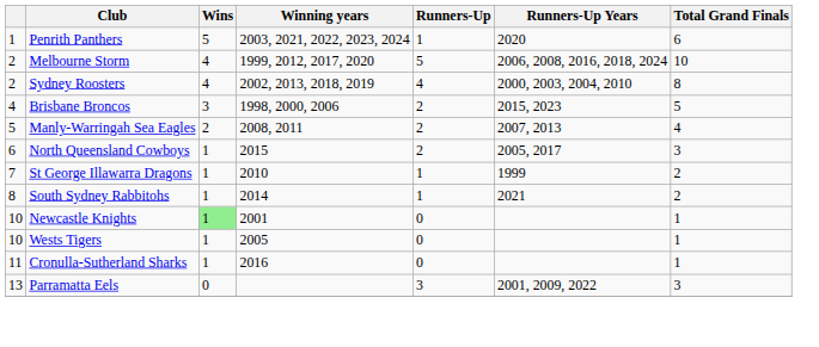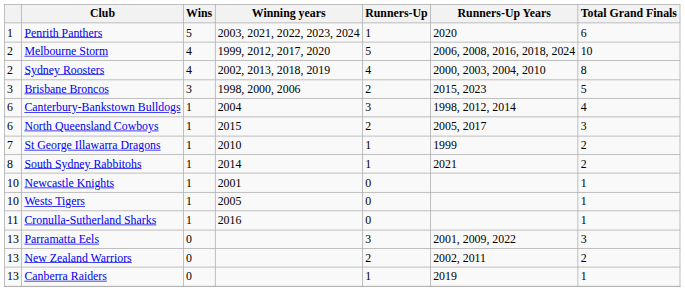 <table class="wikitable sortable">
 <tr>
 <th></th>
 <th>Club</th>
 <th>Wins</th>
 <th>Winning years</th>
 <th>Runners-Up</th>
 <th>Runners-Up Years</th>
 <th>Total Grand Finals</th>
 </tr>
 <tr>
 <td>1</td>
 <td align="left"> <a href='#'>Penrith Panthers</a></td>
 <td>5</td>
 <td>2003, 2021, 2022, 2023, 2024</td>
 <td>1</td>
 <td>2020</td>
 <td>6</td>
 </tr>
 <tr>
 <td>2</td>
 <td align=left> <a href='#'>Melbourne Storm</a></td>
 <td>4</td>
 <td>1999, 2012, 2017, 2020</td>
 <td>5</td>
 <td>2006, 2008, 2016, 2018, 2024</td>
 <td>10</td>
 </tr>
 <tr>
 <td>2</td>
 <td align=left> <a href='#'>Sydney Roosters</a></td>
 <td>4</td>
 <td>2002, 2013, 2018, 2019</td>
 <td>4</td>
 <td>2000, 2003, 2004, 2010</td>
 <td>8</td>
 </tr>
 <tr>
-<td>4</td>
+<td>3</td>
 <td align="left"> <a href='#'>Brisbane Broncos</a></td>
 <td>3</td>
 <td>1998, 2000, 2006</td>
 <td>2</td>
 <td>2015, 2023</td>
 <td>5</td>
 </tr>
 <tr>
-<td>5</td>
-<td align="left"> <a href='#'>Manly-Warringah Sea Eagles</a></td>
-<td>2</td>
-<td>2008, 2011</td>
-<td>2</td>
-<td>2007, 2013</td>
+<td>6</td>
+<td align="left"> <a href='#'>Canterbury-Bankstown Bulldogs</a></td>
+<td>1</td>
+<td>2004</td>
+<td>3</td>
+<td>1998, 2012, 2014</td>
 <td>4</td>
 </tr>
 <tr>
 <td>6</td>
 <td align="left"> <a href='#'>North Queensland Cowboys</a></td>
 <td>1</td>
 <td>2015</td>
 <td>2</td>
 <td>2005, 2017</td>
 <td>3</td>
 </tr>
 <tr>
 <td>7</td>
 <td align="left"> <a href='#'>St George Illawarra Dragons</a></td>
 <td>1</td>
 <td>2010</td>
 <td>1</td>
 <td>1999</td>
 <td>2</td>
 </tr>
 <tr>
 <td>8</td>
 <td align="left"> <a href='#'>South Sydney Rabbitohs</a></td>
 <td>1</td>
 <td>2014</td>
 <td>1</td>
 <td>2021</td>
 <td>2</td>
 </tr>
 <tr>
 <td>10</td>
 <td align="left"> <a href='#'>Newcastle Knights</a></td>
-<td style="background: lightgreen;">1</td>
+<td>1</td>
 <td>2001</td>
 <td>0</td>
 <td></td>
 <td>1</td>
 </tr>
 <tr>
 <td>10</td>
 <td align="left"> <a href='#'>Wests Tigers</a></td>
 <td>1</td>
 <td>2005</td>
 <td>0</td>
 <td></td>
 <td>1</td>
 </tr>
 <tr>
 <td>11</td>
 <td align="left"> <a href='#'>Cronulla-Sutherland Sharks</a></td>
 <td>1</td>
 <td>2016</td>
 <td>0</td>
 <td></td>
 <td>1</td>
 </tr>
 <tr>
 <td>13</td>
 <td align="left"> <a href='#'>Parramatta Eels</a></td>
 <td>0</td>
 <td></td>
 <td>3</td>
 <td>2001, 2009, 2022</td>
 <td>3</td>
 </tr>
 <tr>
+<td>13</td>
+<td align="left"> <a href='#'>New Zealand Warriors</a></td>
+<td>0</td>
+<td></td>
+<td>2</td>
+<td>2002, 2011</td>
+<td>2</td>
+</tr>
+<tr>
+<td>13</td>
+<td align="left"> <a href='#'>Canberra Raiders</a></td>
+<td>0</td>
+<td></td>
+<td>1</td>
+<td>2019</td>
+<td>1</td>
+</tr>
+<tr>
 </tr>
 </table>
